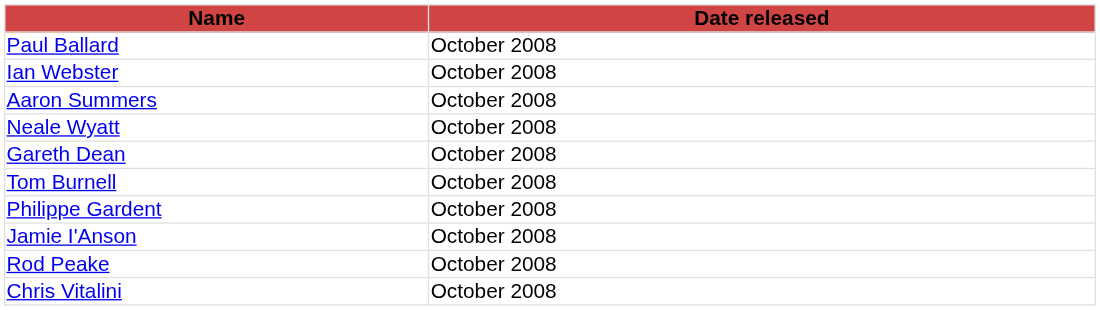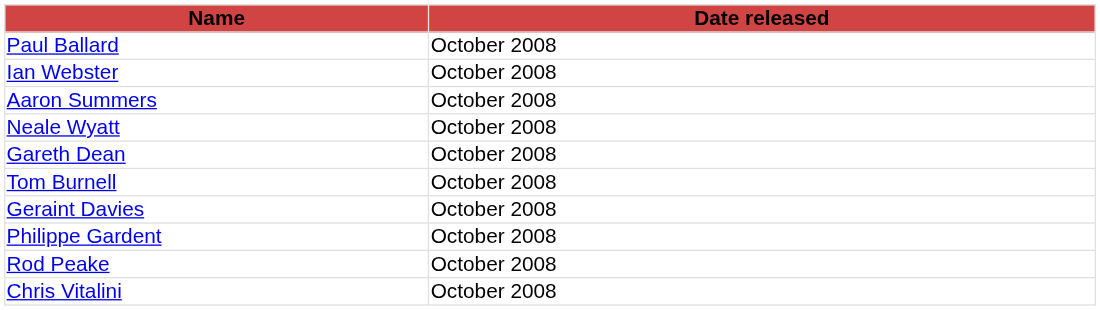 <table border="1" width="95%" bordercolor="#FFFFFF" style="border-collapse: collapse; border-color: #E0E0E0;">
 <tr bgcolor=#d04444>
 <th width=35%>Name</th>
 <th width=55%>Date released</th>
 </tr>
 <tr>
 <td><a href='#'>Paul Ballard</a></td>
 <td>October 2008</td>
 </tr>
 <tr>
 <td><a href='#'>Ian Webster</a></td>
 <td>October 2008</td>
 </tr>
 <tr>
 <td><a href='#'>Aaron Summers</a></td>
 <td>October 2008</td>
 </tr>
 <tr>
 <td><a href='#'>Neale Wyatt</a></td>
 <td>October 2008</td>
 </tr>
 <tr>
 <td><a href='#'>Gareth Dean</a></td>
 <td>October 2008</td>
 </tr>
 <tr>
 <td><a href='#'>Tom Burnell</a></td>
 <td>October 2008</td>
 </tr>
 <tr>
-<td><a href='#'>Philippe Gardent</a></td>
+<td><a href='#'>Geraint Davies</a></td>
 <td>October 2008</td>
 </tr>
 <tr>
-<td><a href='#'>Jamie I'Anson</a></td>
+<td><a href='#'>Philippe Gardent</a></td>
 <td>October 2008</td>
 </tr>
 <tr>
 <td><a href='#'>Rod Peake</a></td>
 <td>October 2008</td>
 </tr>
 <tr>
 <td><a href='#'>Chris Vitalini</a></td>
 <td>October 2008</td>
 </tr>
 </table>
